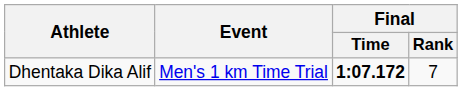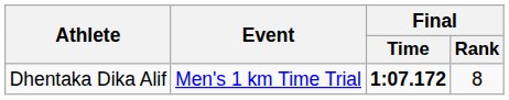 <table class="wikitable" style="font-size:90%">
 <tr>
 <th rowspan=2>Athlete</th>
 <th rowspan=2>Event</th>
 <th colspan=2>Final</th>
 </tr>
 <tr style="font-size:95%">
 <th>Time</th>
 <th>Rank</th>
 </tr>
 <tr align=center>
 <td align=left>Dhentaka Dika Alif</td>
 <td align=left><a href='#'>Men's 1 km Time Trial</a></td>
 <td><strong>1:07.172</strong></td>
-<td>7</td>
+<td>8</td>
 </tr>
 </table>
